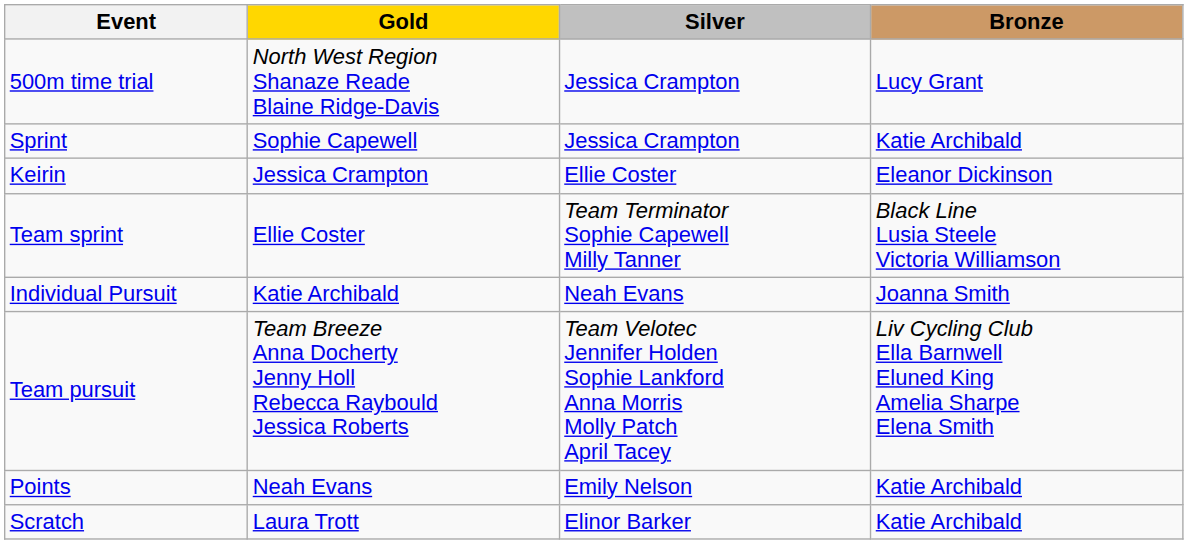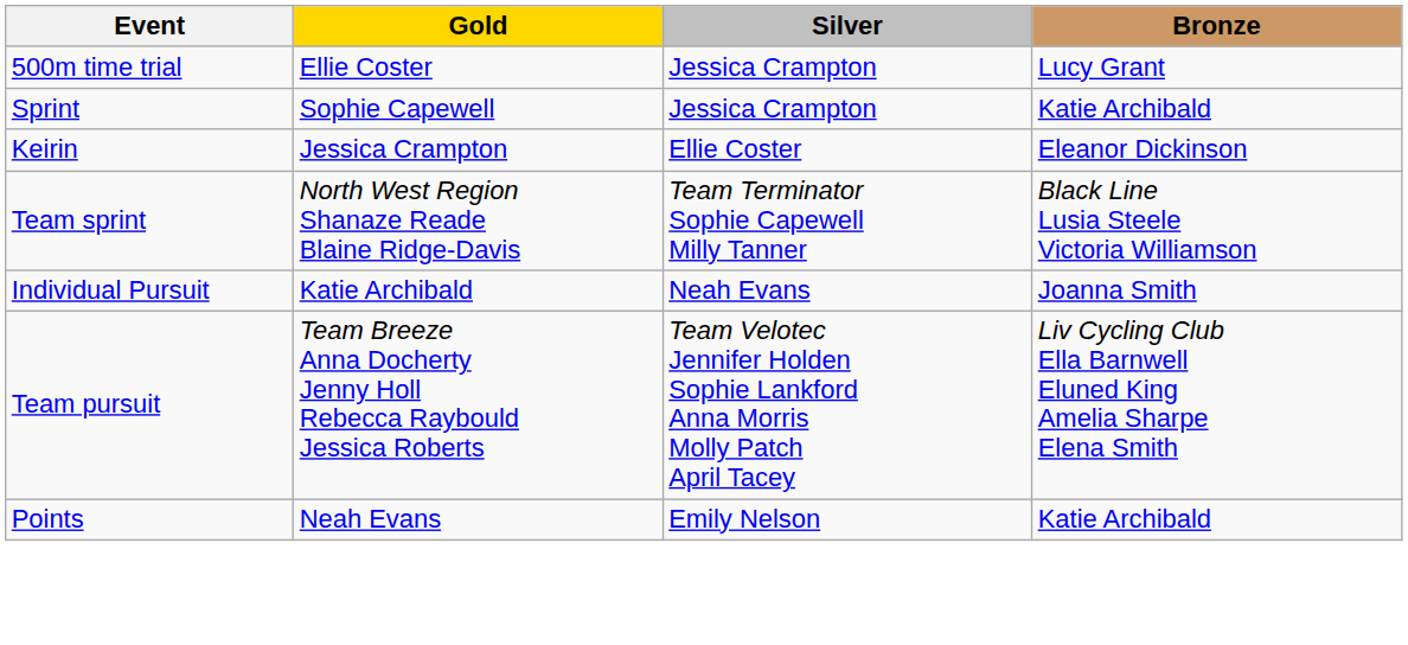 <table class="wikitable" style="font-size: 100%">
 <tr>
 <th width=170>Event</th>
 <th width=220 style="background-color: gold;">Gold</th>
 <th width=220 style="background-color: silver;">Silver</th>
 <th width=220 style="background-color: #cc9966;">Bronze</th>
 </tr>
 <tr>
 <td><a href='#'>500m time trial</a></td>
-<td><em>North West Region</em> <br><a href='#'>Shanaze Reade</a> <br> <a href='#'>Blaine Ridge-Davis</a></td>
+<td><a href='#'>Ellie Coster</a></td>
 <td><a href='#'>Jessica Crampton</a></td>
 <td><a href='#'>Lucy Grant</a></td>
 </tr>
 <tr>
 <td><a href='#'>Sprint</a></td>
 <td><a href='#'>Sophie Capewell</a></td>
 <td><a href='#'>Jessica Crampton</a></td>
 <td><a href='#'>Katie Archibald</a></td>
 </tr>
 <tr>
 <td><a href='#'>Keirin</a></td>
 <td><a href='#'>Jessica Crampton</a></td>
 <td><a href='#'>Ellie Coster</a></td>
 <td><a href='#'>Eleanor Dickinson</a></td>
 </tr>
 <tr>
 <td><a href='#'>Team sprint</a></td>
-<td><a href='#'>Ellie Coster</a></td>
+<td><em>North West Region</em> <br><a href='#'>Shanaze Reade</a> <br> <a href='#'>Blaine Ridge-Davis</a></td>
 <td><em>Team Terminator</em><br> <a href='#'>Sophie Capewell</a> <br> <a href='#'>Milly Tanner</a></td>
 <td><em>Black Line</em><br> <a href='#'>Lusia Steele</a><br><a href='#'>Victoria Williamson</a></td>
 </tr>
 <tr>
 <td><a href='#'>Individual Pursuit</a></td>
 <td><a href='#'>Katie Archibald</a></td>
 <td><a href='#'>Neah Evans</a></td>
 <td><a href='#'>Joanna Smith</a></td>
 </tr>
 <tr>
 <td><a href='#'>Team pursuit</a></td>
 <td valign=top><em>Team Breeze</em><br><a href='#'>Anna Docherty</a><br> <a href='#'>Jenny Holl</a><br><a href='#'>Rebecca Raybould</a> <br> <a href='#'>Jessica Roberts</a>   <br></td>
 <td valign=top><em>Team Velotec</em><br><a href='#'>Jennifer Holden</a><br> <a href='#'>Sophie Lankford</a><br><a href='#'>Anna Morris</a><br> <a href='#'>Molly Patch</a><br> <a href='#'>April Tacey</a></td>
 <td valign=top><em>Liv Cycling Club</em><br><a href='#'>Ella Barnwell</a><br> <a href='#'>Eluned King</a><br><a href='#'>Amelia Sharpe</a><br> <a href='#'>Elena Smith</a> <br></td>
 </tr>
 <tr>
 <td><a href='#'>Points</a></td>
 <td><a href='#'>Neah Evans</a></td>
 <td><a href='#'>Emily Nelson</a></td>
 <td><a href='#'>Katie Archibald</a></td>
 </tr>
-<tr>
-<td><a href='#'>Scratch</a></td>
-<td><a href='#'>Laura Trott</a></td>
-<td><a href='#'>Elinor Barker</a></td>
-<td><a href='#'>Katie Archibald</a></td>
-</tr>
 </table>
